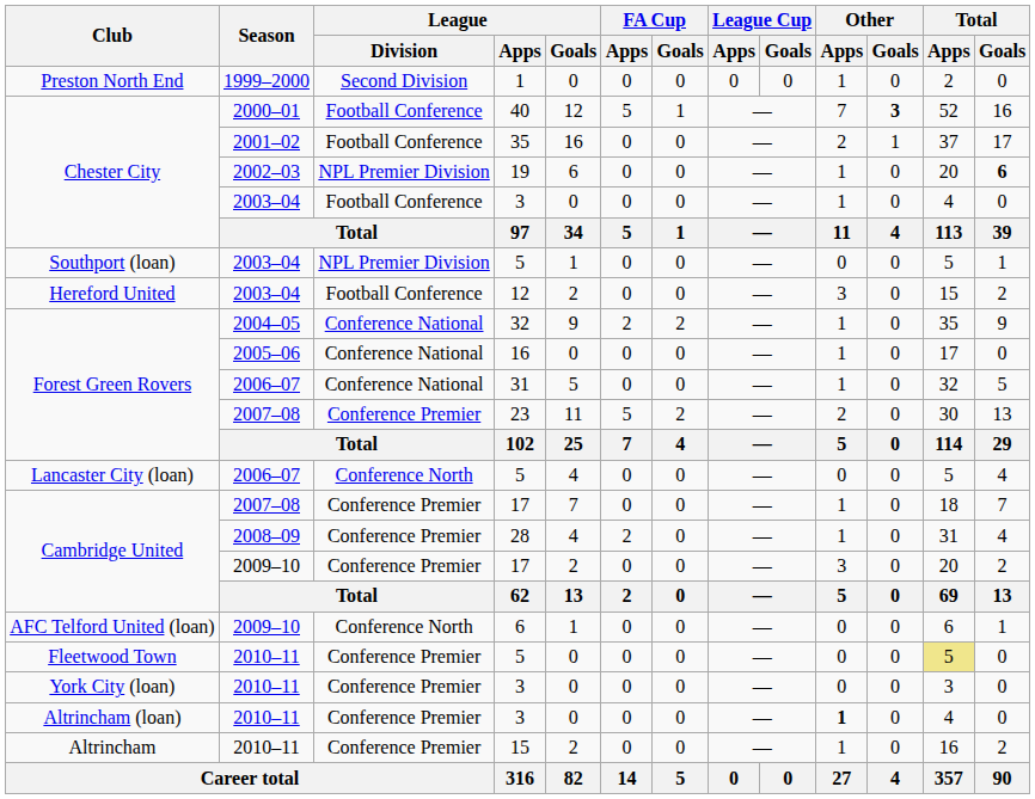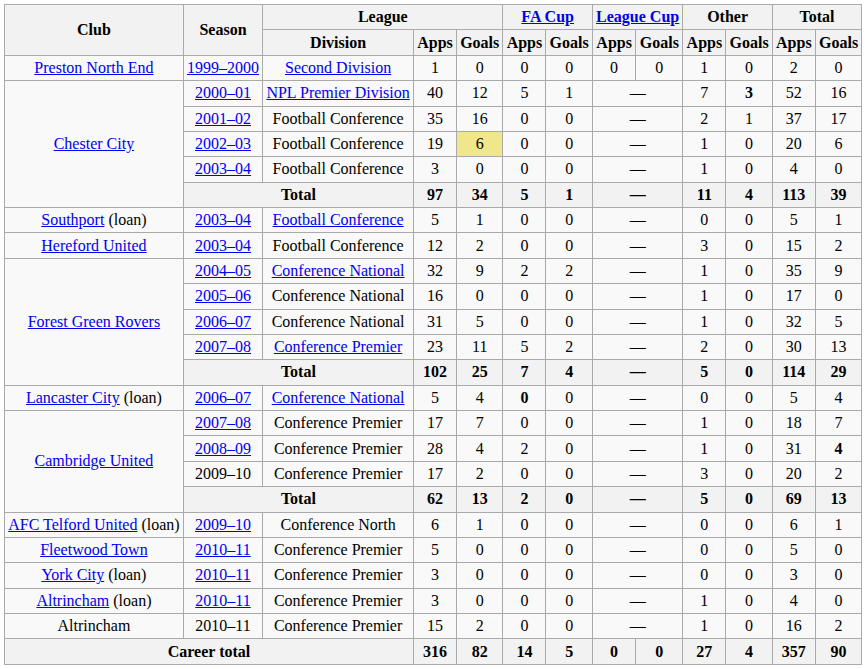 <table class="wikitable" style="text-align: center;">
 <tr>
 <th rowspan="2">Club</th>
 <th rowspan="2">Season</th>
 <th colspan="3">League</th>
 <th colspan="2"><a href='#'>FA Cup</a></th>
 <th colspan="2"><a href='#'>League Cup</a></th>
 <th colspan="2">Other</th>
 <th colspan="2">Total</th>
 </tr>
 <tr>
 <th>Division</th>
 <th>Apps</th>
 <th>Goals</th>
 <th>Apps</th>
 <th>Goals</th>
 <th>Apps</th>
 <th>Goals</th>
 <th>Apps</th>
 <th>Goals</th>
 <th>Apps</th>
 <th>Goals</th>
 </tr>
 <tr>
 <td rowspan="1"><a href='#'>Preston North End</a></td>
 <td><a href='#'>1999–2000</a></td>
 <td><a href='#'>Second Division</a></td>
 <td>1</td>
 <td>0</td>
 <td>0</td>
 <td>0</td>
 <td>0</td>
 <td>0</td>
 <td>1</td>
 <td>0</td>
 <td>2</td>
 <td>0</td>
 </tr>
 <tr>
 <td rowspan="5"><a href='#'>Chester City</a></td>
 <td><a href='#'>2000–01</a></td>
-<td><a href='#'>Football Conference</a></td>
+<td><a href='#'>NPL Premier Division</a></td>
 <td>40</td>
 <td>12</td>
 <td>5</td>
 <td>1</td>
 <td colspan="2">—</td>
 <td>7</td>
 <td><strong>3</strong></td>
 <td>52</td>
 <td>16</td>
 </tr>
 <tr>
 <td><a href='#'>2001–02</a></td>
 <td>Football Conference</td>
 <td>35</td>
 <td>16</td>
 <td>0</td>
 <td>0</td>
 <td colspan="2">—</td>
 <td>2</td>
 <td>1</td>
 <td>37</td>
 <td>17</td>
 </tr>
 <tr>
 <td><a href='#'>2002–03</a></td>
-<td><a href='#'>NPL Premier Division</a></td>
+<td>Football Conference</td>
 <td>19</td>
-<td>6</td>
+<td style="background: khaki;">6</td>
 <td>0</td>
 <td>0</td>
 <td colspan="2">—</td>
 <td>1</td>
 <td>0</td>
 <td>20</td>
-<td><strong>6</strong></td>
+<td>6</td>
 </tr>
 <tr>
 <td><a href='#'>2003–04</a></td>
 <td>Football Conference</td>
 <td>3</td>
 <td>0</td>
 <td>0</td>
 <td>0</td>
 <td colspan="2">—</td>
 <td>1</td>
 <td>0</td>
 <td>4</td>
 <td>0</td>
 </tr>
 <tr>
 <th colspan="2">Total</th>
 <th>97</th>
 <th>34</th>
 <th>5</th>
 <th>1</th>
 <th colspan="2">—</th>
 <th>11</th>
 <th>4</th>
 <th>113</th>
 <th>39</th>
 </tr>
 <tr>
 <td rowspan="1"><a href='#'>Southport</a> (loan)</td>
 <td><a href='#'>2003–04</a></td>
-<td><a href='#'>NPL Premier Division</a></td>
+<td><a href='#'>Football Conference</a></td>
 <td>5</td>
 <td>1</td>
 <td>0</td>
 <td>0</td>
 <td colspan="2">—</td>
 <td>0</td>
 <td>0</td>
 <td>5</td>
 <td>1</td>
 </tr>
 <tr>
 <td rowspan="1"><a href='#'>Hereford United</a></td>
 <td><a href='#'>2003–04</a></td>
 <td>Football Conference</td>
 <td>12</td>
 <td>2</td>
 <td>0</td>
 <td>0</td>
 <td colspan="2">—</td>
 <td>3</td>
 <td>0</td>
 <td>15</td>
 <td>2</td>
 </tr>
 <tr>
 <td rowspan="5"><a href='#'>Forest Green Rovers</a></td>
 <td><a href='#'>2004–05</a></td>
 <td><a href='#'>Conference National</a></td>
 <td>32</td>
 <td>9</td>
 <td>2</td>
 <td>2</td>
 <td colspan="2">—</td>
 <td>1</td>
 <td>0</td>
 <td>35</td>
 <td>9</td>
 </tr>
 <tr>
 <td><a href='#'>2005–06</a></td>
 <td>Conference National</td>
 <td>16</td>
 <td>0</td>
 <td>0</td>
 <td>0</td>
 <td colspan="2">—</td>
 <td>1</td>
 <td>0</td>
 <td>17</td>
 <td>0</td>
 </tr>
 <tr>
 <td><a href='#'>2006–07</a></td>
 <td>Conference National</td>
 <td>31</td>
 <td>5</td>
 <td>0</td>
 <td>0</td>
 <td colspan="2">—</td>
 <td>1</td>
 <td>0</td>
 <td>32</td>
 <td>5</td>
 </tr>
 <tr>
 <td><a href='#'>2007–08</a></td>
 <td><a href='#'>Conference Premier</a></td>
 <td>23</td>
 <td>11</td>
 <td>5</td>
 <td>2</td>
 <td colspan="2">—</td>
 <td>2</td>
 <td>0</td>
 <td>30</td>
 <td>13</td>
 </tr>
 <tr>
 <th colspan="2">Total</th>
 <th>102</th>
 <th>25</th>
 <th>7</th>
 <th>4</th>
 <th colspan="2">—</th>
 <th>5</th>
 <th>0</th>
 <th>114</th>
 <th>29</th>
 </tr>
 <tr>
 <td rowspan="1"><a href='#'>Lancaster City</a> (loan)</td>
 <td><a href='#'>2006–07</a></td>
-<td><a href='#'>Conference North</a></td>
+<td><a href='#'>Conference National</a></td>
 <td>5</td>
 <td>4</td>
-<td>0</td>
+<td><strong>0</strong></td>
 <td>0</td>
 <td colspan="2">—</td>
 <td>0</td>
 <td>0</td>
 <td>5</td>
 <td>4</td>
 </tr>
 <tr>
 <td rowspan="4"><a href='#'>Cambridge United</a></td>
 <td><a href='#'>2007–08</a></td>
 <td>Conference Premier</td>
 <td>17</td>
 <td>7</td>
 <td>0</td>
 <td>0</td>
 <td colspan="2">—</td>
 <td>1</td>
 <td>0</td>
 <td>18</td>
 <td>7</td>
 </tr>
 <tr>
 <td><a href='#'>2008–09</a></td>
 <td>Conference Premier</td>
 <td>28</td>
 <td>4</td>
 <td>2</td>
 <td>0</td>
 <td colspan="2">—</td>
 <td>1</td>
 <td>0</td>
 <td>31</td>
-<td>4</td>
+<td><strong>4</strong></td>
 </tr>
 <tr>
 <td>2009–10</td>
 <td>Conference Premier</td>
 <td>17</td>
 <td>2</td>
 <td>0</td>
 <td>0</td>
 <td colspan="2">—</td>
 <td>3</td>
 <td>0</td>
 <td>20</td>
 <td>2</td>
 </tr>
 <tr>
 <th colspan="2">Total</th>
 <th>62</th>
 <th>13</th>
 <th>2</th>
 <th>0</th>
 <th colspan="2">—</th>
 <th>5</th>
 <th>0</th>
 <th>69</th>
 <th>13</th>
 </tr>
 <tr>
 <td rowspan="1"><a href='#'>AFC Telford United</a> (loan)</td>
 <td><a href='#'>2009–10</a></td>
 <td>Conference North</td>
 <td>6</td>
 <td>1</td>
 <td>0</td>
 <td>0</td>
 <td colspan="2">—</td>
 <td>0</td>
 <td>0</td>
 <td>6</td>
 <td>1</td>
 </tr>
 <tr>
 <td rowspan="1"><a href='#'>Fleetwood Town</a></td>
 <td><a href='#'>2010–11</a></td>
 <td>Conference Premier</td>
 <td>5</td>
 <td>0</td>
 <td>0</td>
 <td>0</td>
 <td colspan="2">—</td>
 <td>0</td>
 <td>0</td>
-<td style="background: khaki;">5</td>
+<td>5</td>
 <td>0</td>
 </tr>
 <tr>
 <td rowspan="1"><a href='#'>York City</a> (loan)</td>
 <td><a href='#'>2010–11</a></td>
 <td>Conference Premier</td>
 <td>3</td>
 <td>0</td>
 <td>0</td>
 <td>0</td>
 <td colspan="2">—</td>
 <td>0</td>
 <td>0</td>
 <td>3</td>
 <td>0</td>
 </tr>
 <tr>
 <td rowspan="1"><a href='#'>Altrincham</a> (loan)</td>
 <td><a href='#'>2010–11</a></td>
 <td>Conference Premier</td>
 <td>3</td>
 <td>0</td>
 <td>0</td>
 <td>0</td>
 <td colspan="2">—</td>
-<td><strong>1</strong></td>
+<td>1</td>
 <td>0</td>
 <td>4</td>
 <td>0</td>
 </tr>
 <tr>
 <td rowspan="1">Altrincham</td>
 <td>2010–11</td>
 <td>Conference Premier</td>
 <td>15</td>
 <td>2</td>
 <td>0</td>
 <td>0</td>
 <td colspan="2">—</td>
 <td>1</td>
 <td>0</td>
 <td>16</td>
 <td>2</td>
 </tr>
 <tr>
 <th colspan="3">Career total</th>
 <th>316</th>
 <th>82</th>
 <th>14</th>
 <th>5</th>
 <th>0</th>
 <th>0</th>
 <th>27</th>
 <th>4</th>
 <th>357</th>
 <th>90</th>
 </tr>
 </table>
